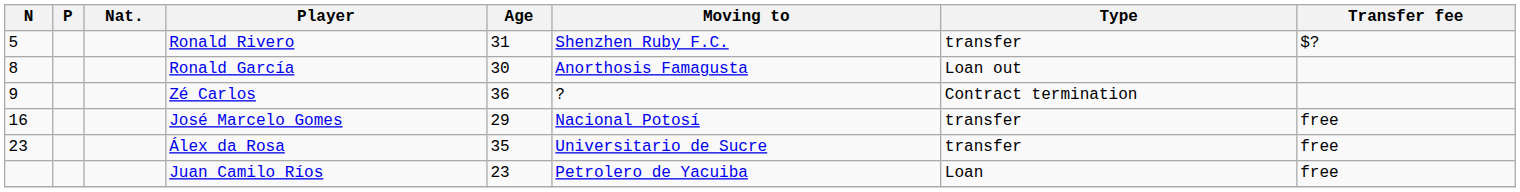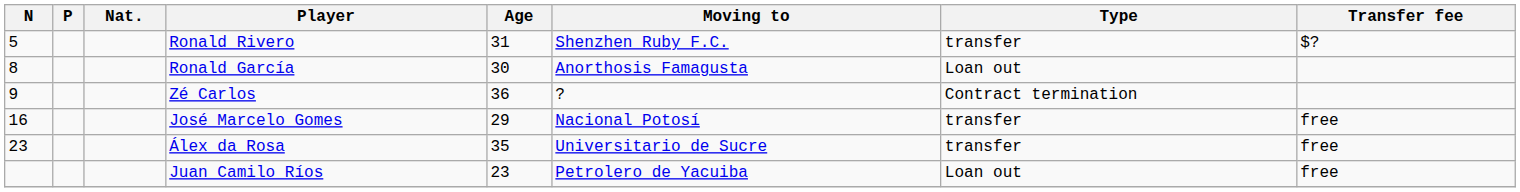 <table width=92% class="wikitable sortable" style="text-align:center; font-size:95%; text-align:left">
 <tr>
 <th>N</th>
 <th>P</th>
 <th>Nat.</th>
 <th>Player</th>
 <th>Age</th>
 <th>Moving to</th>
 <th>Type</th>
 <th>Transfer fee</th>
 </tr>
 <tr>
 <td>5</td>
 <td></td>
 <td></td>
 <td><a href='#'>Ronald Rivero</a></td>
 <td>31</td>
 <td><a href='#'>Shenzhen Ruby F.C.</a></td>
 <td>transfer</td>
 <td>$?</td>
 </tr>
 <tr>
 <td>8</td>
 <td></td>
 <td></td>
 <td><a href='#'>Ronald García</a></td>
 <td>30</td>
 <td><a href='#'>Anorthosis Famagusta</a></td>
 <td>Loan out</td>
 <td></td>
 </tr>
 <tr>
 <td>9</td>
 <td></td>
 <td></td>
 <td><a href='#'>Zé Carlos</a></td>
 <td>36</td>
 <td>?</td>
 <td>Contract termination</td>
 <td></td>
 </tr>
 <tr>
 <td>16</td>
 <td></td>
 <td></td>
 <td><a href='#'>José Marcelo Gomes</a></td>
 <td>29</td>
 <td><a href='#'>Nacional Potosí</a></td>
 <td>transfer</td>
 <td>free</td>
 </tr>
 <tr>
 <td>23</td>
 <td></td>
 <td></td>
 <td><a href='#'>Álex da Rosa</a></td>
 <td>35</td>
 <td><a href='#'>Universitario de Sucre</a></td>
 <td>transfer</td>
 <td>free</td>
 </tr>
 <tr>
 <td></td>
 <td></td>
 <td></td>
 <td><a href='#'>Juan Camilo Ríos</a></td>
 <td>23</td>
 <td><a href='#'>Petrolero de Yacuiba</a></td>
-<td>Loan</td>
+<td>Loan out</td>
 <td>free</td>
 </tr>
 <tr>
 </tr>
 </table>
